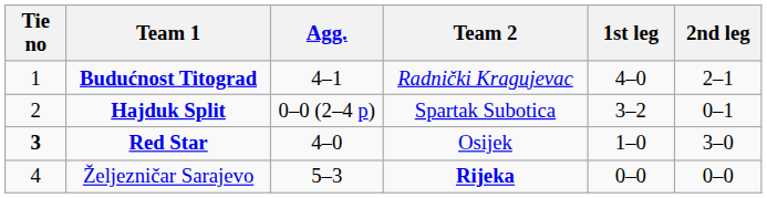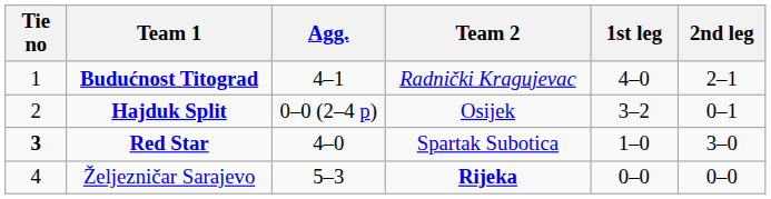 <table class="wikitable" style="text-align: center">
 <tr>
 <th width=40>Tie no</th>
 <th width=150>Team 1</th>
 <th width=80><a href='#'>Agg.</a></th>
 <th width=150>Team 2</th>
 <th width=60>1st leg</th>
 <th width=60>2nd leg</th>
 </tr>
 <tr>
 <td>1</td>
 <td><strong><a href='#'>Budućnost Titograd</a></strong></td>
 <td>4–1</td>
 <td><em><a href='#'>Radnički Kragujevac</a></em></td>
 <td>4–0</td>
 <td>2–1</td>
 </tr>
 <tr>
 <td>2</td>
 <td><strong><a href='#'>Hajduk Split</a></strong></td>
 <td>0–0 (2–4 <a href='#'>p</a>)</td>
-<td><a href='#'>Spartak Subotica</a></td>
+<td><a href='#'>Osijek</a></td>
 <td>3–2</td>
 <td>0–1</td>
 </tr>
 <tr>
 <td><strong>3</strong></td>
 <td><strong><a href='#'>Red Star</a></strong></td>
 <td>4–0</td>
-<td><a href='#'>Osijek</a></td>
+<td><a href='#'>Spartak Subotica</a></td>
 <td>1–0</td>
 <td>3–0</td>
 </tr>
 <tr>
 <td>4</td>
 <td><a href='#'>Željezničar Sarajevo</a></td>
 <td>5–3</td>
 <td><strong><a href='#'>Rijeka</a></strong></td>
 <td>0–0</td>
 <td>0–0</td>
 </tr>
 </table>
